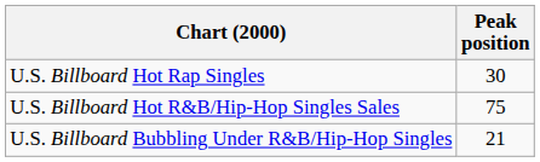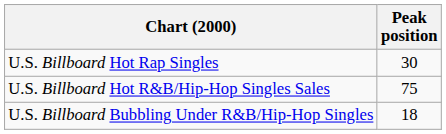 <table class="wikitable">
 <tr>
 <th>Chart (2000)</th>
 <th>Peak<br>position</th>
 </tr>
 <tr>
 <td>U.S. <em>Billboard</em> <a href='#'>Hot Rap Singles</a></td>
 <td align="center">30</td>
 </tr>
 <tr>
 <td>U.S. <em>Billboard</em> <a href='#'>Hot R&B/Hip-Hop Singles Sales</a></td>
 <td align="center">75</td>
 </tr>
 <tr>
 <td>U.S. <em>Billboard </em> <a href='#'>Bubbling Under R&B/Hip-Hop Singles</a></td>
-<td align="center">21</td>
+<td align="center">18</td>
 </tr>
 </table>
